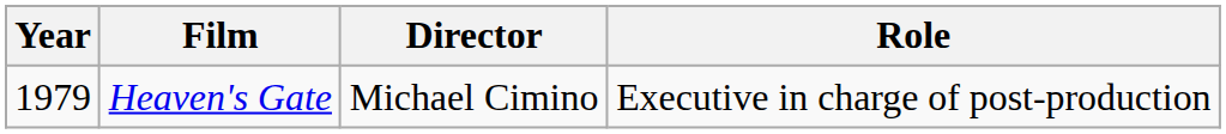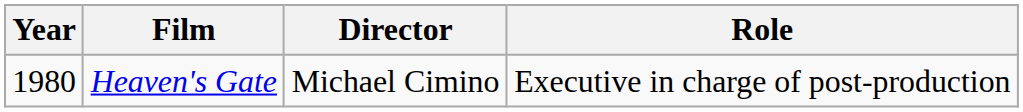 <table class="wikitable">
 <tr>
 <th>Year</th>
 <th>Film</th>
 <th>Director</th>
 <th>Role</th>
 </tr>
 <tr>
-<td>1979</td>
+<td>1980</td>
 <td><em><a href='#'>Heaven's Gate</a></em></td>
 <td>Michael Cimino</td>
 <td>Executive in charge of post-production</td>
 </tr>
 </table>
